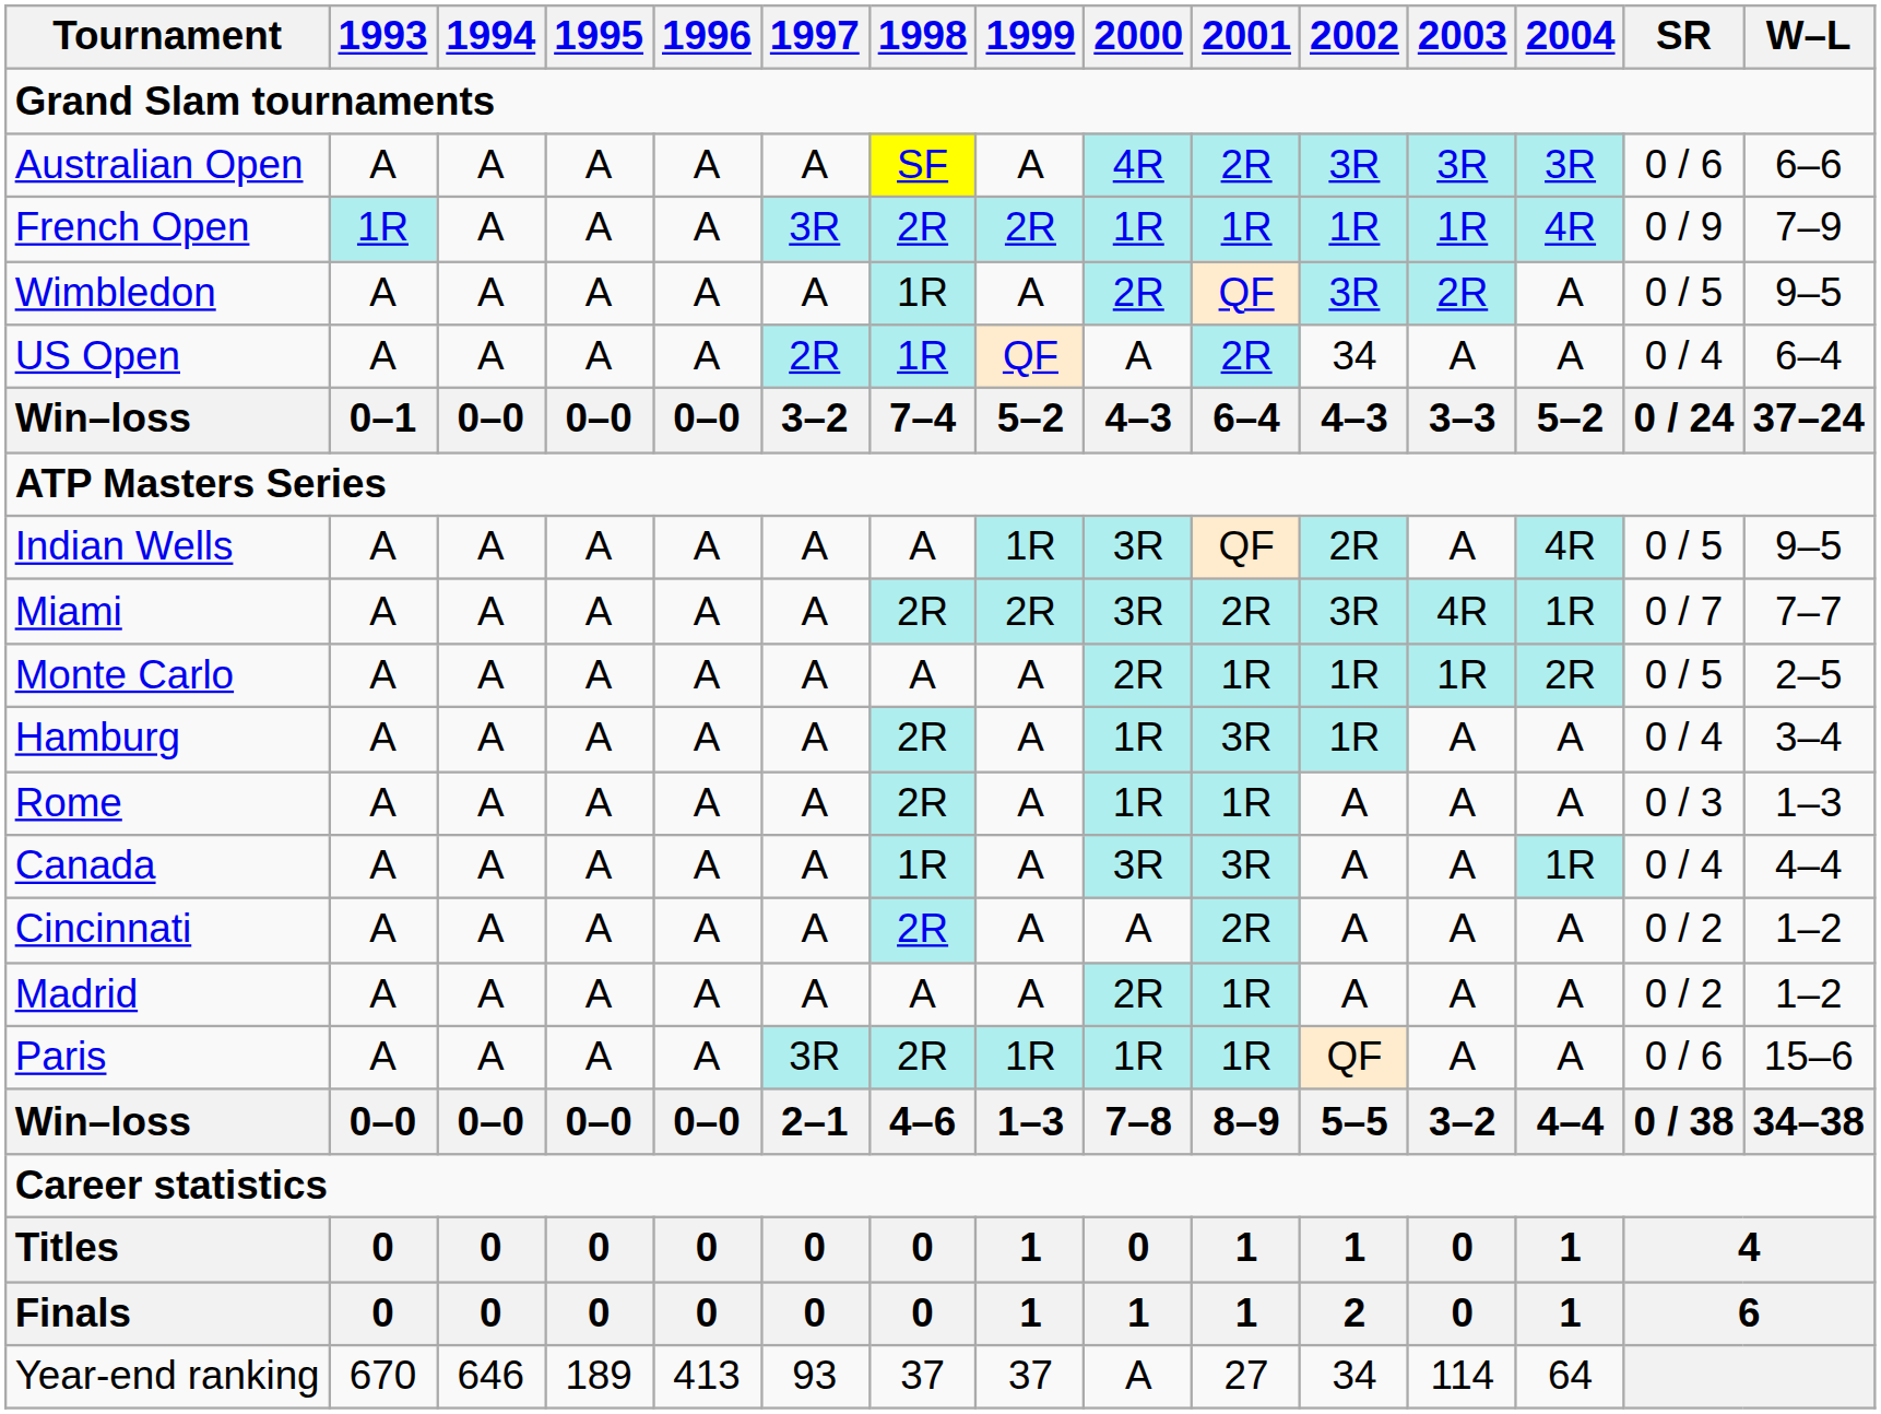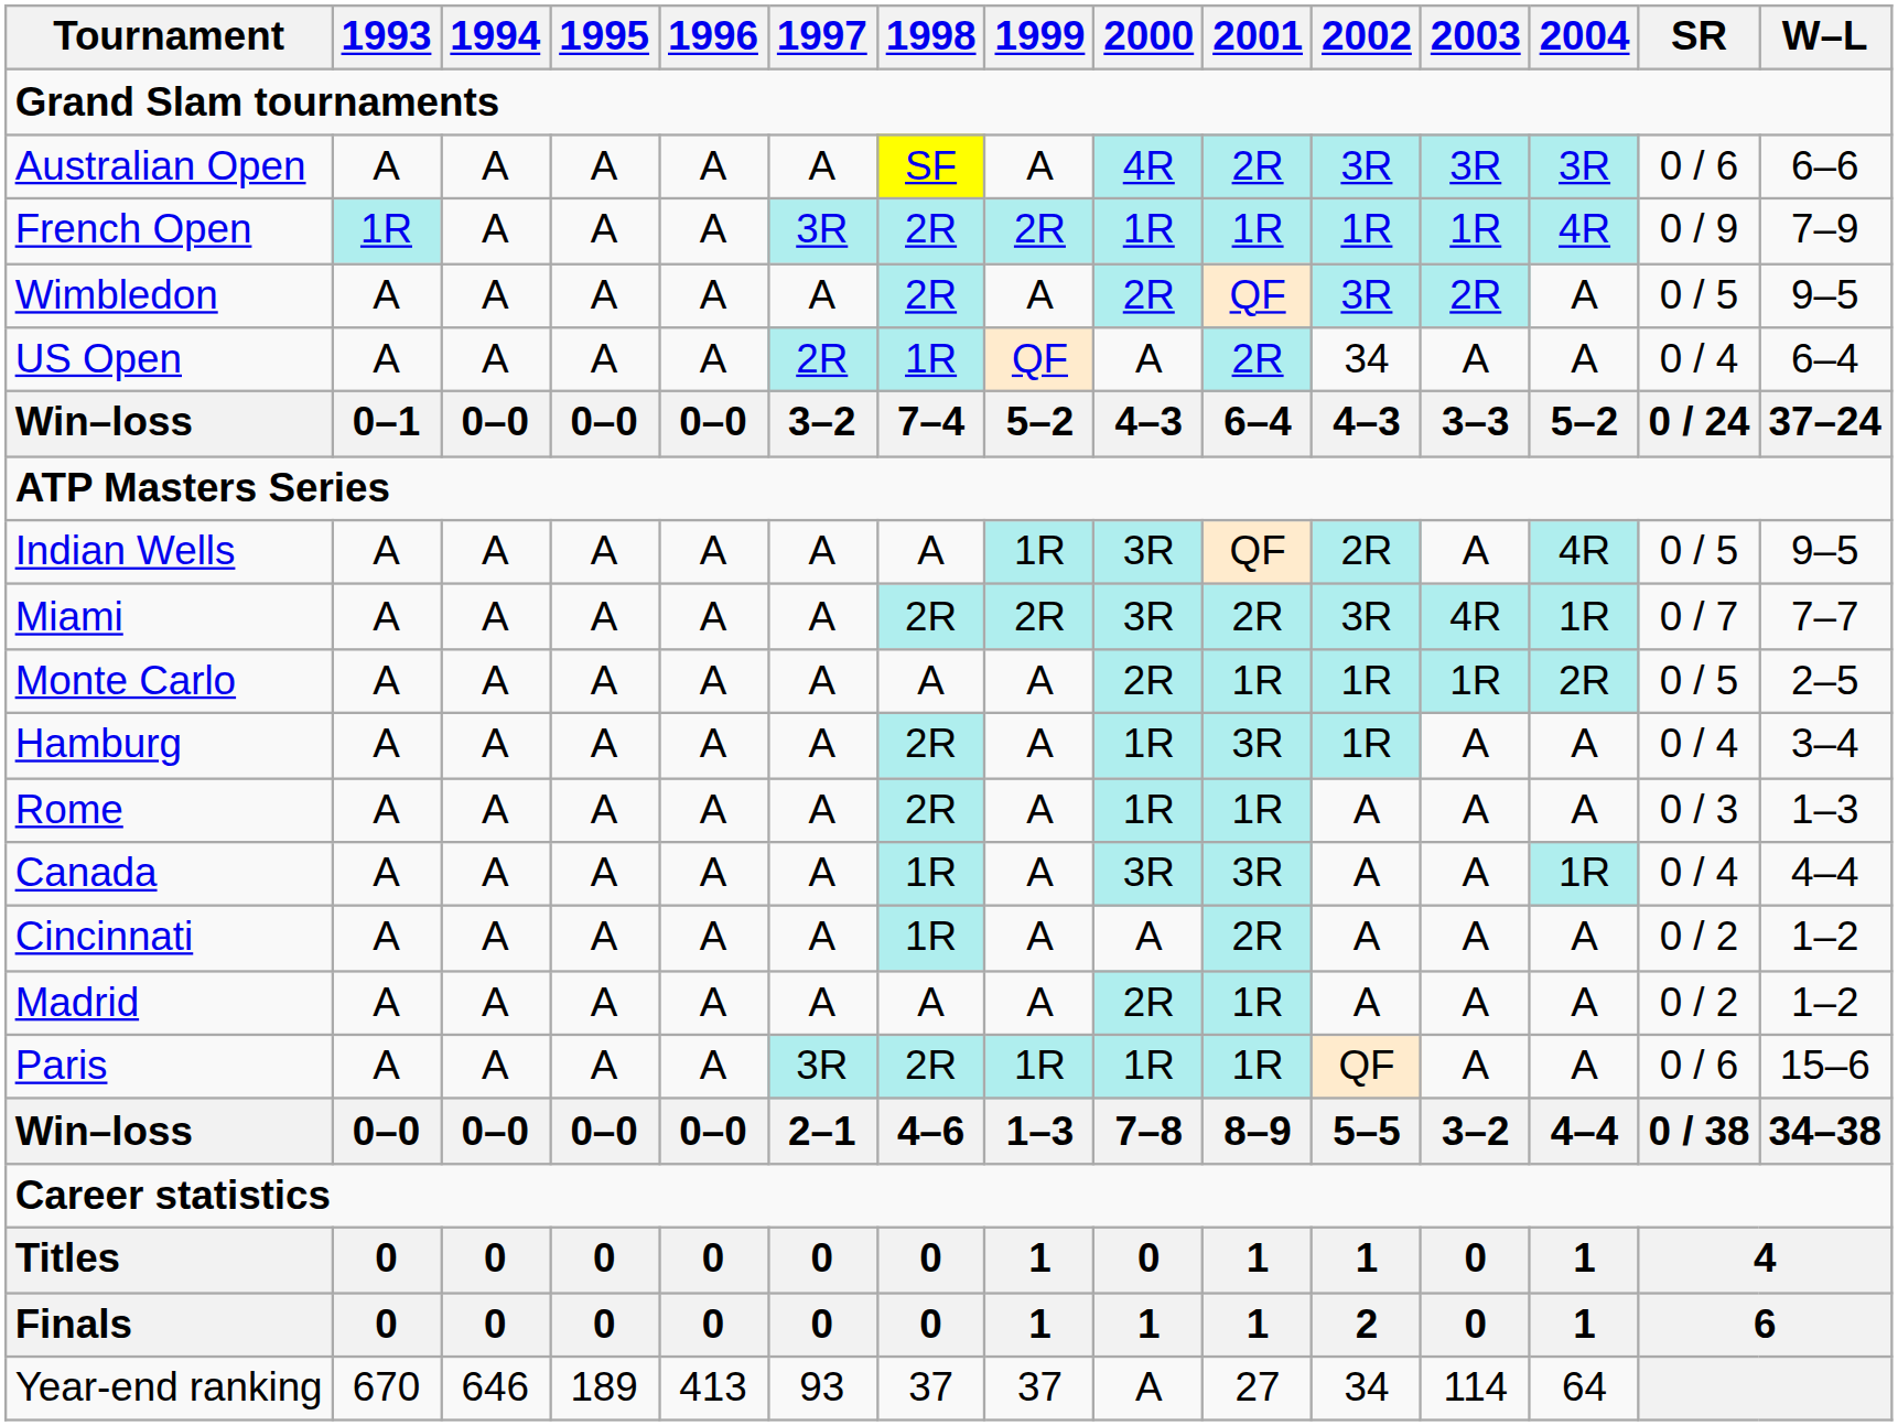 <table class=wikitable style=text-align:center>
 <tr>
 <th>Tournament</th>
 <th><a href='#'>1993</a></th>
 <th><a href='#'>1994</a></th>
 <th><a href='#'>1995</a></th>
 <th><a href='#'>1996</a></th>
 <th><a href='#'>1997</a></th>
 <th><a href='#'>1998</a></th>
 <th><a href='#'>1999</a></th>
 <th><a href='#'>2000</a></th>
 <th><a href='#'>2001</a></th>
 <th><a href='#'>2002</a></th>
 <th><a href='#'>2003</a></th>
 <th><a href='#'>2004</a></th>
 <th>SR</th>
 <th>W–L</th>
 </tr>
 <tr>
 <td colspan=15 align=left><strong>Grand Slam tournaments</strong></td>
 </tr>
 <tr>
 <td align=left><a href='#'>Australian Open</a></td>
 <td>A</td>
 <td>A</td>
 <td>A</td>
 <td>A</td>
 <td>A</td>
 <td bgcolor=yellow><a href='#'>SF</a></td>
 <td>A</td>
 <td bgcolor=afeeee><a href='#'>4R</a></td>
 <td bgcolor=afeeee><a href='#'>2R</a></td>
 <td bgcolor=afeeee><a href='#'>3R</a></td>
 <td bgcolor=afeeee><a href='#'>3R</a></td>
 <td bgcolor=afeeee><a href='#'>3R</a></td>
 <td>0 / 6</td>
 <td>6–6</td>
 </tr>
 <tr>
 <td align=left><a href='#'>French Open</a></td>
 <td bgcolor=afeeee><a href='#'>1R</a></td>
 <td>A</td>
 <td>A</td>
 <td>A</td>
 <td bgcolor=afeeee><a href='#'>3R</a></td>
 <td bgcolor=afeeee><a href='#'>2R</a></td>
 <td bgcolor=afeeee><a href='#'>2R</a></td>
 <td bgcolor=afeeee><a href='#'>1R</a></td>
 <td bgcolor=afeeee><a href='#'>1R</a></td>
 <td bgcolor=afeeee><a href='#'>1R</a></td>
 <td bgcolor=afeeee><a href='#'>1R</a></td>
 <td bgcolor=afeeee><a href='#'>4R</a></td>
 <td>0 / 9</td>
 <td>7–9</td>
 </tr>
 <tr>
 <td align=left><a href='#'>Wimbledon</a></td>
 <td>A</td>
 <td>A</td>
 <td>A</td>
 <td>A</td>
 <td>A</td>
-<td bgcolor=afeeee>1R</td>
+<td bgcolor=afeeee><a href='#'>2R</a></td>
 <td>A</td>
 <td bgcolor=afeeee><a href='#'>2R</a></td>
 <td bgcolor=ffebcd><a href='#'>QF</a></td>
 <td bgcolor=afeeee><a href='#'>3R</a></td>
 <td bgcolor=afeeee><a href='#'>2R</a></td>
 <td>A</td>
 <td>0 / 5</td>
 <td>9–5</td>
 </tr>
 <tr>
 <td align=left><a href='#'>US Open</a></td>
 <td>A</td>
 <td>A</td>
 <td>A</td>
 <td>A</td>
 <td bgcolor=afeeee><a href='#'>2R</a></td>
 <td bgcolor=afeeee><a href='#'>1R</a></td>
 <td bgcolor=ffebcd><a href='#'>QF</a></td>
 <td>A</td>
 <td bgcolor=afeeee><a href='#'>2R</a></td>
 <td>34</td>
 <td>A</td>
 <td>A</td>
 <td>0 / 4</td>
 <td>6–4</td>
 </tr>
 <tr>
 <th style=text-align:left>Win–loss</th>
 <th>0–1</th>
 <th>0–0</th>
 <th>0–0</th>
 <th>0–0</th>
 <th>3–2</th>
 <th>7–4</th>
 <th>5–2</th>
 <th>4–3</th>
 <th>6–4</th>
 <th>4–3</th>
 <th>3–3</th>
 <th>5–2</th>
 <th>0 / 24</th>
 <th>37–24</th>
 </tr>
 <tr>
 <td colspan=15 align=left><strong>ATP Masters Series</strong></td>
 </tr>
 <tr>
 <td align=left><a href='#'>Indian Wells</a></td>
 <td>A</td>
 <td>A</td>
 <td>A</td>
 <td>A</td>
 <td>A</td>
 <td>A</td>
 <td bgcolor=afeeee>1R</td>
 <td bgcolor=afeeee>3R</td>
 <td bgcolor=ffebcd>QF</td>
 <td bgcolor=afeeee>2R</td>
 <td>A</td>
 <td bgcolor=afeeee>4R</td>
 <td>0 / 5</td>
 <td>9–5</td>
 </tr>
 <tr>
 <td align=left><a href='#'>Miami</a></td>
 <td>A</td>
 <td>A</td>
 <td>A</td>
 <td>A</td>
 <td>A</td>
 <td bgcolor=afeeee>2R</td>
 <td bgcolor=afeeee>2R</td>
 <td bgcolor=afeeee>3R</td>
 <td bgcolor=afeeee>2R</td>
 <td bgcolor=afeeee>3R</td>
 <td bgcolor=afeeee>4R</td>
 <td bgcolor=afeeee>1R</td>
 <td>0 / 7</td>
 <td>7–7</td>
 </tr>
 <tr>
 <td align=left><a href='#'>Monte Carlo</a></td>
 <td>A</td>
 <td>A</td>
 <td>A</td>
 <td>A</td>
 <td>A</td>
 <td>A</td>
 <td>A</td>
 <td bgcolor=afeeee>2R</td>
 <td bgcolor=afeeee>1R</td>
 <td bgcolor=afeeee>1R</td>
 <td bgcolor=afeeee>1R</td>
 <td bgcolor=afeeee>2R</td>
 <td>0 / 5</td>
 <td>2–5</td>
 </tr>
 <tr>
 <td align=left><a href='#'>Hamburg</a></td>
 <td>A</td>
 <td>A</td>
 <td>A</td>
 <td>A</td>
 <td>A</td>
 <td bgcolor=afeeee>2R</td>
 <td>A</td>
 <td bgcolor=afeeee>1R</td>
 <td bgcolor=afeeee>3R</td>
 <td bgcolor=afeeee>1R</td>
 <td>A</td>
 <td>A</td>
 <td>0 / 4</td>
 <td>3–4</td>
 </tr>
 <tr>
 <td align=left><a href='#'>Rome</a></td>
 <td>A</td>
 <td>A</td>
 <td>A</td>
 <td>A</td>
 <td>A</td>
 <td bgcolor=afeeee>2R</td>
 <td>A</td>
 <td bgcolor=afeeee>1R</td>
 <td bgcolor=afeeee>1R</td>
 <td>A</td>
 <td>A</td>
 <td>A</td>
 <td>0 / 3</td>
 <td>1–3</td>
 </tr>
 <tr>
 <td align=left><a href='#'>Canada</a></td>
 <td>A</td>
 <td>A</td>
 <td>A</td>
 <td>A</td>
 <td>A</td>
 <td bgcolor=afeeee>1R</td>
 <td>A</td>
 <td bgcolor=afeeee>3R</td>
 <td bgcolor=afeeee>3R</td>
 <td>A</td>
 <td>A</td>
 <td bgcolor=afeeee>1R</td>
 <td>0 / 4</td>
 <td>4–4</td>
 </tr>
 <tr>
 <td align=left><a href='#'>Cincinnati</a></td>
 <td>A</td>
 <td>A</td>
 <td>A</td>
 <td>A</td>
 <td>A</td>
-<td bgcolor=afeeee><a href='#'>2R</a></td>
+<td bgcolor=afeeee>1R</td>
 <td>A</td>
 <td>A</td>
 <td bgcolor=afeeee>2R</td>
 <td>A</td>
 <td>A</td>
 <td>A</td>
 <td>0 / 2</td>
 <td>1–2</td>
 </tr>
 <tr>
 <td align=left><a href='#'>Madrid</a></td>
 <td>A</td>
 <td>A</td>
 <td>A</td>
 <td>A</td>
 <td>A</td>
 <td>A</td>
 <td>A</td>
 <td bgcolor=afeeee>2R</td>
 <td bgcolor=afeeee>1R</td>
 <td>A</td>
 <td>A</td>
 <td>A</td>
 <td>0 / 2</td>
 <td>1–2</td>
 </tr>
 <tr>
 <td align=left><a href='#'>Paris</a></td>
 <td>A</td>
 <td>A</td>
 <td>A</td>
 <td>A</td>
 <td bgcolor=afeeee>3R</td>
 <td bgcolor=afeeee>2R</td>
 <td bgcolor=afeeee>1R</td>
 <td bgcolor=afeeee>1R</td>
 <td bgcolor=afeeee>1R</td>
 <td bgcolor=ffebcd>QF</td>
 <td>A</td>
 <td>A</td>
 <td>0 / 6</td>
 <td>15–6</td>
 </tr>
 <tr>
 <th style=text-align:left>Win–loss</th>
 <th>0–0</th>
 <th>0–0</th>
 <th>0–0</th>
 <th>0–0</th>
 <th>2–1</th>
 <th>4–6</th>
 <th>1–3</th>
 <th>7–8</th>
 <th>8–9</th>
 <th>5–5</th>
 <th>3–2</th>
 <th>4–4</th>
 <th>0 / 38</th>
 <th>34–38</th>
 </tr>
 <tr>
 <td colspan=15 align=left><strong>Career statistics</strong></td>
 </tr>
 <tr bgcolor=efefef>
 <th style=text-align:left>Titles</th>
 <th>0</th>
 <th>0</th>
 <th>0</th>
 <th>0</th>
 <th>0</th>
 <th>0</th>
 <th>1</th>
 <th>0</th>
 <th>1</th>
 <th>1</th>
 <th>0</th>
 <th>1</th>
 <th colspan=2>4</th>
 </tr>
 <tr>
 <th style=text-align:left>Finals</th>
 <th>0</th>
 <th>0</th>
 <th>0</th>
 <th>0</th>
 <th>0</th>
 <th>0</th>
 <th>1</th>
 <th>1</th>
 <th>1</th>
 <th>2</th>
 <th>0</th>
 <th>1</th>
 <th colspan=2>6</th>
 </tr>
 <tr>
 <td align=left>Year-end ranking</td>
 <td>670</td>
 <td>646</td>
 <td>189</td>
 <td>413</td>
 <td>93</td>
 <td>37</td>
 <td>37</td>
 <td>A</td>
 <td>27</td>
 <td>34</td>
 <td>114</td>
 <td>64</td>
 <th colspan=2></th>
 </tr>
 </table>
